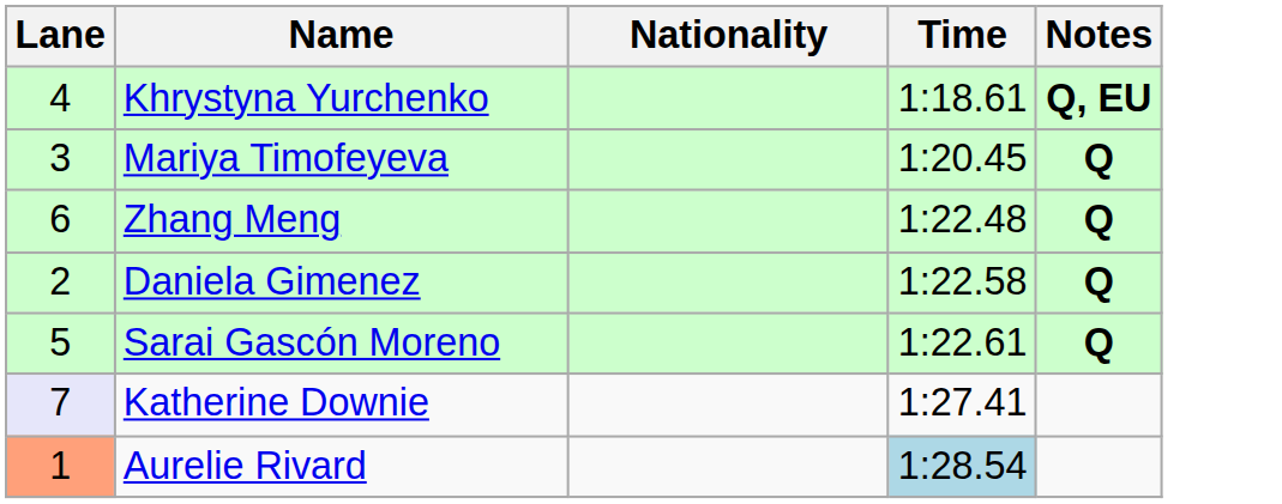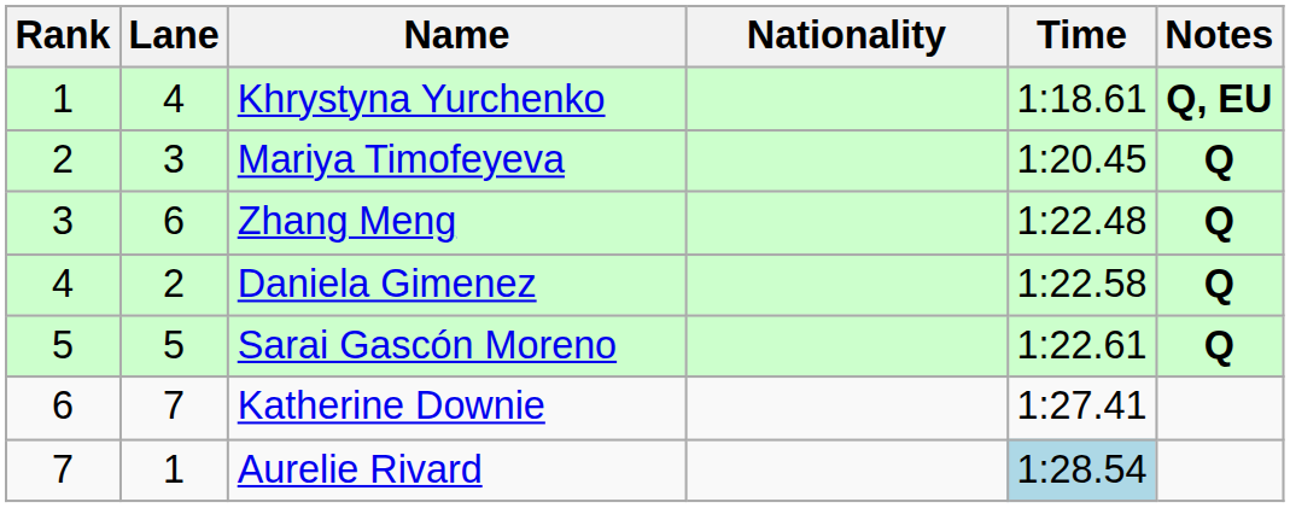 <table class="wikitable sortable" style="text-align:center">
 <tr>
+<th>Rank</th>
 <th>Lane</th>
 <th style="width:180px">Name</th>
 <th style="width:125px">Nationality</th>
 <th>Time</th>
 <th>Notes</th>
 </tr>
 <tr style="background:#cfc;">
+<td>1</td>
 <td>4</td>
 <td style="text-align:left;"><a href='#'>Khrystyna Yurchenko</a></td>
 <td style="text-align:left;"></td>
 <td>1:18.61</td>
 <td><strong>Q, EU</strong></td>
 </tr>
 <tr style="background:#cfc;">
+<td>2</td>
 <td>3</td>
 <td style="text-align:left;"><a href='#'>Mariya Timofeyeva</a></td>
 <td style="text-align:left;"></td>
 <td>1:20.45</td>
 <td><strong>Q</strong></td>
 </tr>
 <tr style="background:#cfc;">
+<td>3</td>
 <td>6</td>
 <td style="text-align:left;"><a href='#'>Zhang Meng</a></td>
 <td style="text-align:left;"></td>
 <td>1:22.48</td>
 <td><strong>Q</strong></td>
 </tr>
 <tr style="background:#cfc;">
+<td>4</td>
 <td>2</td>
 <td style="text-align:left;"><a href='#'>Daniela Gimenez</a></td>
 <td style="text-align:left;"></td>
 <td>1:22.58</td>
 <td><strong>Q</strong></td>
 </tr>
 <tr style="background:#cfc;">
 <td>5</td>
+<td>5</td>
 <td style="text-align:left;"><a href='#'>Sarai Gascón Moreno</a></td>
 <td style="text-align:left;"></td>
 <td>1:22.61</td>
 <td><strong>Q</strong></td>
 </tr>
 <tr>
-<td style="background: lavender;">7</td>
+<td>6</td>
+<td>7</td>
 <td style="text-align:left;"><a href='#'>Katherine Downie</a></td>
 <td style="text-align:left;"></td>
 <td>1:27.41</td>
 <td></td>
 </tr>
 <tr>
-<td style="background: lightsalmon;">1</td>
+<td>7</td>
+<td>1</td>
 <td style="text-align:left;"><a href='#'>Aurelie Rivard</a></td>
 <td style="text-align:left;"></td>
 <td style="background: lightblue;">1:28.54</td>
 <td></td>
 </tr>
 </table>
